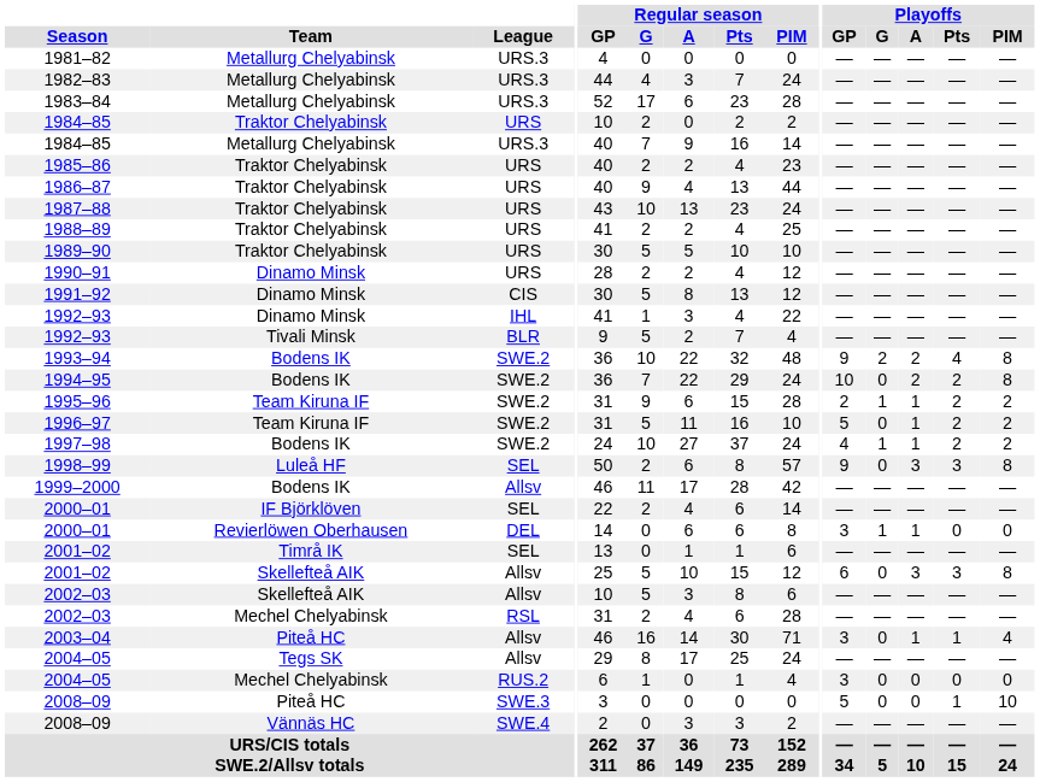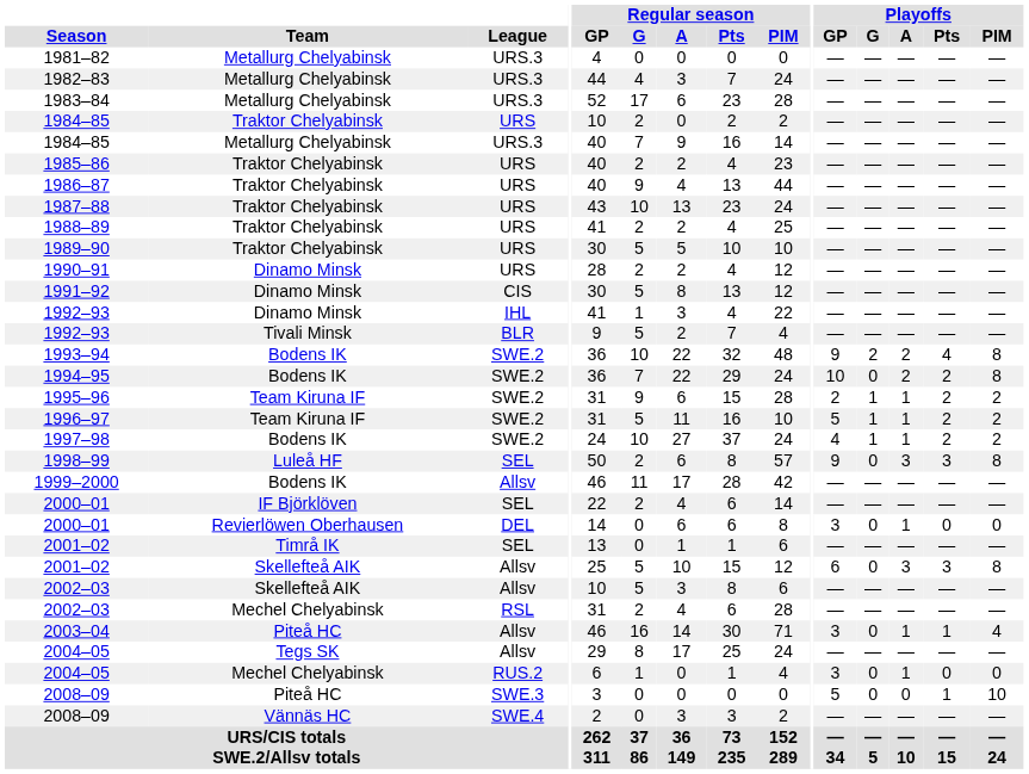 <table border="0" cellpadding="1" cellspacing="0" style="text-align:center; width:60em">
 <tr bgcolor="#e0e0e0">
 <th colspan="3" bgcolor="#ffffff"></th>
 <th rowspan="99" bgcolor="#ffffff"></th>
 <th colspan="5"><a href='#'>Regular season</a></th>
 <th rowspan="99" bgcolor="#ffffff"></th>
 <th colspan="5"><a href='#'>Playoffs</a></th>
 </tr>
 <tr bgcolor="#e0e0e0">
 <th><a href='#'>Season</a></th>
 <th>Team</th>
 <th>League</th>
 <th>GP</th>
 <th><a href='#'>G</a></th>
 <th><a href='#'>A</a></th>
 <th><a href='#'>Pts</a></th>
 <th><a href='#'>PIM</a></th>
 <th>GP</th>
 <th>G</th>
 <th>A</th>
 <th>Pts</th>
 <th>PIM</th>
 </tr>
 <tr>
 <td>1981–82</td>
 <td><a href='#'>Metallurg Chelyabinsk</a></td>
 <td>URS.3</td>
 <td>4</td>
 <td>0</td>
 <td>0</td>
 <td>0</td>
 <td>0</td>
 <td>—</td>
 <td>—</td>
 <td>—</td>
 <td>—</td>
 <td>—</td>
 </tr>
 <tr bgcolor="#f0f0f0">
 <td>1982–83</td>
 <td>Metallurg Chelyabinsk</td>
 <td>URS.3</td>
 <td>44</td>
 <td>4</td>
 <td>3</td>
 <td>7</td>
 <td>24</td>
 <td>—</td>
 <td>—</td>
 <td>—</td>
 <td>—</td>
 <td>—</td>
 </tr>
 <tr>
 <td>1983–84</td>
 <td>Metallurg Chelyabinsk</td>
 <td>URS.3</td>
 <td>52</td>
 <td>17</td>
 <td>6</td>
 <td>23</td>
 <td>28</td>
 <td>—</td>
 <td>—</td>
 <td>—</td>
 <td>—</td>
 <td>—</td>
 </tr>
 <tr bgcolor="#f0f0f0">
 <td><a href='#'>1984–85</a></td>
 <td><a href='#'>Traktor Chelyabinsk</a></td>
 <td><a href='#'>URS</a></td>
 <td>10</td>
 <td>2</td>
 <td>0</td>
 <td>2</td>
 <td>2</td>
 <td>—</td>
 <td>—</td>
 <td>—</td>
 <td>—</td>
 <td>—</td>
 </tr>
 <tr>
 <td>1984–85</td>
 <td>Metallurg Chelyabinsk</td>
 <td>URS.3</td>
 <td>40</td>
 <td>7</td>
 <td>9</td>
 <td>16</td>
 <td>14</td>
 <td>—</td>
 <td>—</td>
 <td>—</td>
 <td>—</td>
 <td>—</td>
 </tr>
 <tr bgcolor="#f0f0f0">
 <td><a href='#'>1985–86</a></td>
 <td>Traktor Chelyabinsk</td>
 <td>URS</td>
 <td>40</td>
 <td>2</td>
 <td>2</td>
 <td>4</td>
 <td>23</td>
 <td>—</td>
 <td>—</td>
 <td>—</td>
 <td>—</td>
 <td>—</td>
 </tr>
 <tr>
 <td><a href='#'>1986–87</a></td>
 <td>Traktor Chelyabinsk</td>
 <td>URS</td>
 <td>40</td>
 <td>9</td>
 <td>4</td>
 <td>13</td>
 <td>44</td>
 <td>—</td>
 <td>—</td>
 <td>—</td>
 <td>—</td>
 <td>—</td>
 </tr>
 <tr bgcolor="#f0f0f0">
 <td><a href='#'>1987–88</a></td>
 <td>Traktor Chelyabinsk</td>
 <td>URS</td>
 <td>43</td>
 <td>10</td>
 <td>13</td>
 <td>23</td>
 <td>24</td>
 <td>—</td>
 <td>—</td>
 <td>—</td>
 <td>—</td>
 <td>—</td>
 </tr>
 <tr>
 <td><a href='#'>1988–89</a></td>
 <td>Traktor Chelyabinsk</td>
 <td>URS</td>
 <td>41</td>
 <td>2</td>
 <td>2</td>
 <td>4</td>
 <td>25</td>
 <td>—</td>
 <td>—</td>
 <td>—</td>
 <td>—</td>
 <td>—</td>
 </tr>
 <tr bgcolor="#f0f0f0">
 <td><a href='#'>1989–90</a></td>
 <td>Traktor Chelyabinsk</td>
 <td>URS</td>
 <td>30</td>
 <td>5</td>
 <td>5</td>
 <td>10</td>
 <td>10</td>
 <td>—</td>
 <td>—</td>
 <td>—</td>
 <td>—</td>
 <td>—</td>
 </tr>
 <tr>
 <td><a href='#'>1990–91</a></td>
 <td><a href='#'>Dinamo Minsk</a></td>
 <td>URS</td>
 <td>28</td>
 <td>2</td>
 <td>2</td>
 <td>4</td>
 <td>12</td>
 <td>—</td>
 <td>—</td>
 <td>—</td>
 <td>—</td>
 <td>—</td>
 </tr>
 <tr bgcolor="#f0f0f0">
 <td><a href='#'>1991–92</a></td>
 <td>Dinamo Minsk</td>
 <td>CIS</td>
 <td>30</td>
 <td>5</td>
 <td>8</td>
 <td>13</td>
 <td>12</td>
 <td>—</td>
 <td>—</td>
 <td>—</td>
 <td>—</td>
 <td>—</td>
 </tr>
 <tr>
 <td><a href='#'>1992–93</a></td>
 <td>Dinamo Minsk</td>
 <td><a href='#'>IHL</a></td>
 <td>41</td>
 <td>1</td>
 <td>3</td>
 <td>4</td>
 <td>22</td>
 <td>—</td>
 <td>—</td>
 <td>—</td>
 <td>—</td>
 <td>—</td>
 </tr>
 <tr bgcolor="#f0f0f0">
 <td><a href='#'>1992–93</a></td>
 <td>Tivali Minsk</td>
 <td><a href='#'>BLR</a></td>
 <td>9</td>
 <td>5</td>
 <td>2</td>
 <td>7</td>
 <td>4</td>
 <td>—</td>
 <td>—</td>
 <td>—</td>
 <td>—</td>
 <td>—</td>
 </tr>
 <tr>
 <td><a href='#'>1993–94</a></td>
 <td><a href='#'>Bodens IK</a></td>
 <td><a href='#'>SWE.2</a></td>
 <td>36</td>
 <td>10</td>
 <td>22</td>
 <td>32</td>
 <td>48</td>
 <td>9</td>
 <td>2</td>
 <td>2</td>
 <td>4</td>
 <td>8</td>
 </tr>
 <tr bgcolor="#f0f0f0">
 <td><a href='#'>1994–95</a></td>
 <td>Bodens IK</td>
 <td>SWE.2</td>
 <td>36</td>
 <td>7</td>
 <td>22</td>
 <td>29</td>
 <td>24</td>
 <td>10</td>
 <td>0</td>
 <td>2</td>
 <td>2</td>
 <td>8</td>
 </tr>
 <tr>
 <td><a href='#'>1995–96</a></td>
 <td><a href='#'>Team Kiruna IF</a></td>
 <td>SWE.2</td>
 <td>31</td>
 <td>9</td>
 <td>6</td>
 <td>15</td>
 <td>28</td>
 <td>2</td>
 <td>1</td>
 <td>1</td>
 <td>2</td>
 <td>2</td>
 </tr>
 <tr bgcolor="#f0f0f0">
 <td><a href='#'>1996–97</a></td>
 <td>Team Kiruna IF</td>
 <td>SWE.2</td>
 <td>31</td>
 <td>5</td>
 <td>11</td>
 <td>16</td>
 <td>10</td>
 <td>5</td>
-<td>0</td>
+<td>1</td>
 <td>1</td>
 <td>2</td>
 <td>2</td>
 </tr>
 <tr>
 <td><a href='#'>1997–98</a></td>
 <td>Bodens IK</td>
 <td>SWE.2</td>
 <td>24</td>
 <td>10</td>
 <td>27</td>
 <td>37</td>
 <td>24</td>
 <td>4</td>
 <td>1</td>
 <td>1</td>
 <td>2</td>
 <td>2</td>
 </tr>
 <tr bgcolor="#f0f0f0">
 <td><a href='#'>1998–99</a></td>
 <td><a href='#'>Luleå HF</a></td>
 <td><a href='#'>SEL</a></td>
 <td>50</td>
 <td>2</td>
 <td>6</td>
 <td>8</td>
 <td>57</td>
 <td>9</td>
 <td>0</td>
 <td>3</td>
 <td>3</td>
 <td>8</td>
 </tr>
 <tr>
 <td><a href='#'>1999–2000</a></td>
 <td>Bodens IK</td>
 <td><a href='#'>Allsv</a></td>
 <td>46</td>
 <td>11</td>
 <td>17</td>
 <td>28</td>
 <td>42</td>
 <td>—</td>
 <td>—</td>
 <td>—</td>
 <td>—</td>
 <td>—</td>
 </tr>
 <tr bgcolor="#f0f0f0">
 <td><a href='#'>2000–01</a></td>
 <td><a href='#'>IF Björklöven</a></td>
 <td>SEL</td>
 <td>22</td>
 <td>2</td>
 <td>4</td>
 <td>6</td>
 <td>14</td>
 <td>—</td>
 <td>—</td>
 <td>—</td>
 <td>—</td>
 <td>—</td>
 </tr>
 <tr>
 <td><a href='#'>2000–01</a></td>
 <td><a href='#'>Revierlöwen Oberhausen</a></td>
 <td><a href='#'>DEL</a></td>
 <td>14</td>
 <td>0</td>
 <td>6</td>
 <td>6</td>
 <td>8</td>
 <td>3</td>
-<td>1</td>
+<td>0</td>
 <td>1</td>
 <td>0</td>
 <td>0</td>
 </tr>
 <tr bgcolor="#f0f0f0">
 <td><a href='#'>2001–02</a></td>
 <td><a href='#'>Timrå IK</a></td>
 <td>SEL</td>
 <td>13</td>
 <td>0</td>
 <td>1</td>
 <td>1</td>
 <td>6</td>
 <td>—</td>
 <td>—</td>
 <td>—</td>
 <td>—</td>
 <td>—</td>
 </tr>
 <tr>
 <td><a href='#'>2001–02</a></td>
 <td><a href='#'>Skellefteå AIK</a></td>
 <td>Allsv</td>
 <td>25</td>
 <td>5</td>
 <td>10</td>
 <td>15</td>
 <td>12</td>
 <td>6</td>
 <td>0</td>
 <td>3</td>
 <td>3</td>
 <td>8</td>
 </tr>
 <tr bgcolor="#f0f0f0">
 <td><a href='#'>2002–03</a></td>
 <td>Skellefteå AIK</td>
 <td>Allsv</td>
 <td>10</td>
 <td>5</td>
 <td>3</td>
 <td>8</td>
 <td>6</td>
 <td>—</td>
 <td>—</td>
 <td>—</td>
 <td>—</td>
 <td>—</td>
 </tr>
 <tr>
 <td><a href='#'>2002–03</a></td>
 <td>Mechel Chelyabinsk</td>
 <td><a href='#'>RSL</a></td>
 <td>31</td>
 <td>2</td>
 <td>4</td>
 <td>6</td>
 <td>28</td>
 <td>—</td>
 <td>—</td>
 <td>—</td>
 <td>—</td>
 <td>—</td>
 </tr>
 <tr bgcolor="#f0f0f0">
 <td><a href='#'>2003–04</a></td>
 <td><a href='#'>Piteå HC</a></td>
 <td>Allsv</td>
 <td>46</td>
 <td>16</td>
 <td>14</td>
 <td>30</td>
 <td>71</td>
 <td>3</td>
 <td>0</td>
 <td>1</td>
 <td>1</td>
 <td>4</td>
 </tr>
 <tr>
 <td><a href='#'>2004–05</a></td>
 <td><a href='#'>Tegs SK</a></td>
 <td>Allsv</td>
 <td>29</td>
 <td>8</td>
 <td>17</td>
 <td>25</td>
 <td>24</td>
 <td>—</td>
 <td>—</td>
 <td>—</td>
 <td>—</td>
 <td>—</td>
 </tr>
 <tr bgcolor="#f0f0f0">
 <td><a href='#'>2004–05</a></td>
 <td>Mechel Chelyabinsk</td>
 <td><a href='#'>RUS.2</a></td>
 <td>6</td>
 <td>1</td>
 <td>0</td>
 <td>1</td>
 <td>4</td>
 <td>3</td>
 <td>0</td>
-<td>0</td>
+<td>1</td>
 <td>0</td>
 <td>0</td>
 </tr>
 <tr>
 <td><a href='#'>2008–09</a></td>
 <td>Piteå HC</td>
 <td><a href='#'>SWE.3</a></td>
 <td>3</td>
 <td>0</td>
 <td>0</td>
 <td>0</td>
 <td>0</td>
 <td>5</td>
 <td>0</td>
 <td>0</td>
 <td>1</td>
 <td>10</td>
 </tr>
 <tr bgcolor="#f0f0f0">
 <td>2008–09</td>
 <td><a href='#'>Vännäs HC</a></td>
 <td><a href='#'>SWE.4</a></td>
 <td>2</td>
 <td>0</td>
 <td>3</td>
 <td>3</td>
 <td>2</td>
 <td>—</td>
 <td>—</td>
 <td>—</td>
 <td>—</td>
 <td>—</td>
 </tr>
 <tr bgcolor="#e0e0e0">
 <th colspan="3">URS/CIS totals</th>
 <th>262</th>
 <th>37</th>
 <th>36</th>
 <th>73</th>
 <th>152</th>
 <th>—</th>
 <th>—</th>
 <th>—</th>
 <th>—</th>
 <th>—</th>
 </tr>
 <tr bgcolor="#e0e0e0">
 <th colspan="3">SWE.2/Allsv totals</th>
 <th>311</th>
 <th>86</th>
 <th>149</th>
 <th>235</th>
 <th>289</th>
 <th>34</th>
 <th>5</th>
 <th>10</th>
 <th>15</th>
 <th>24</th>
 </tr>
 </table>
